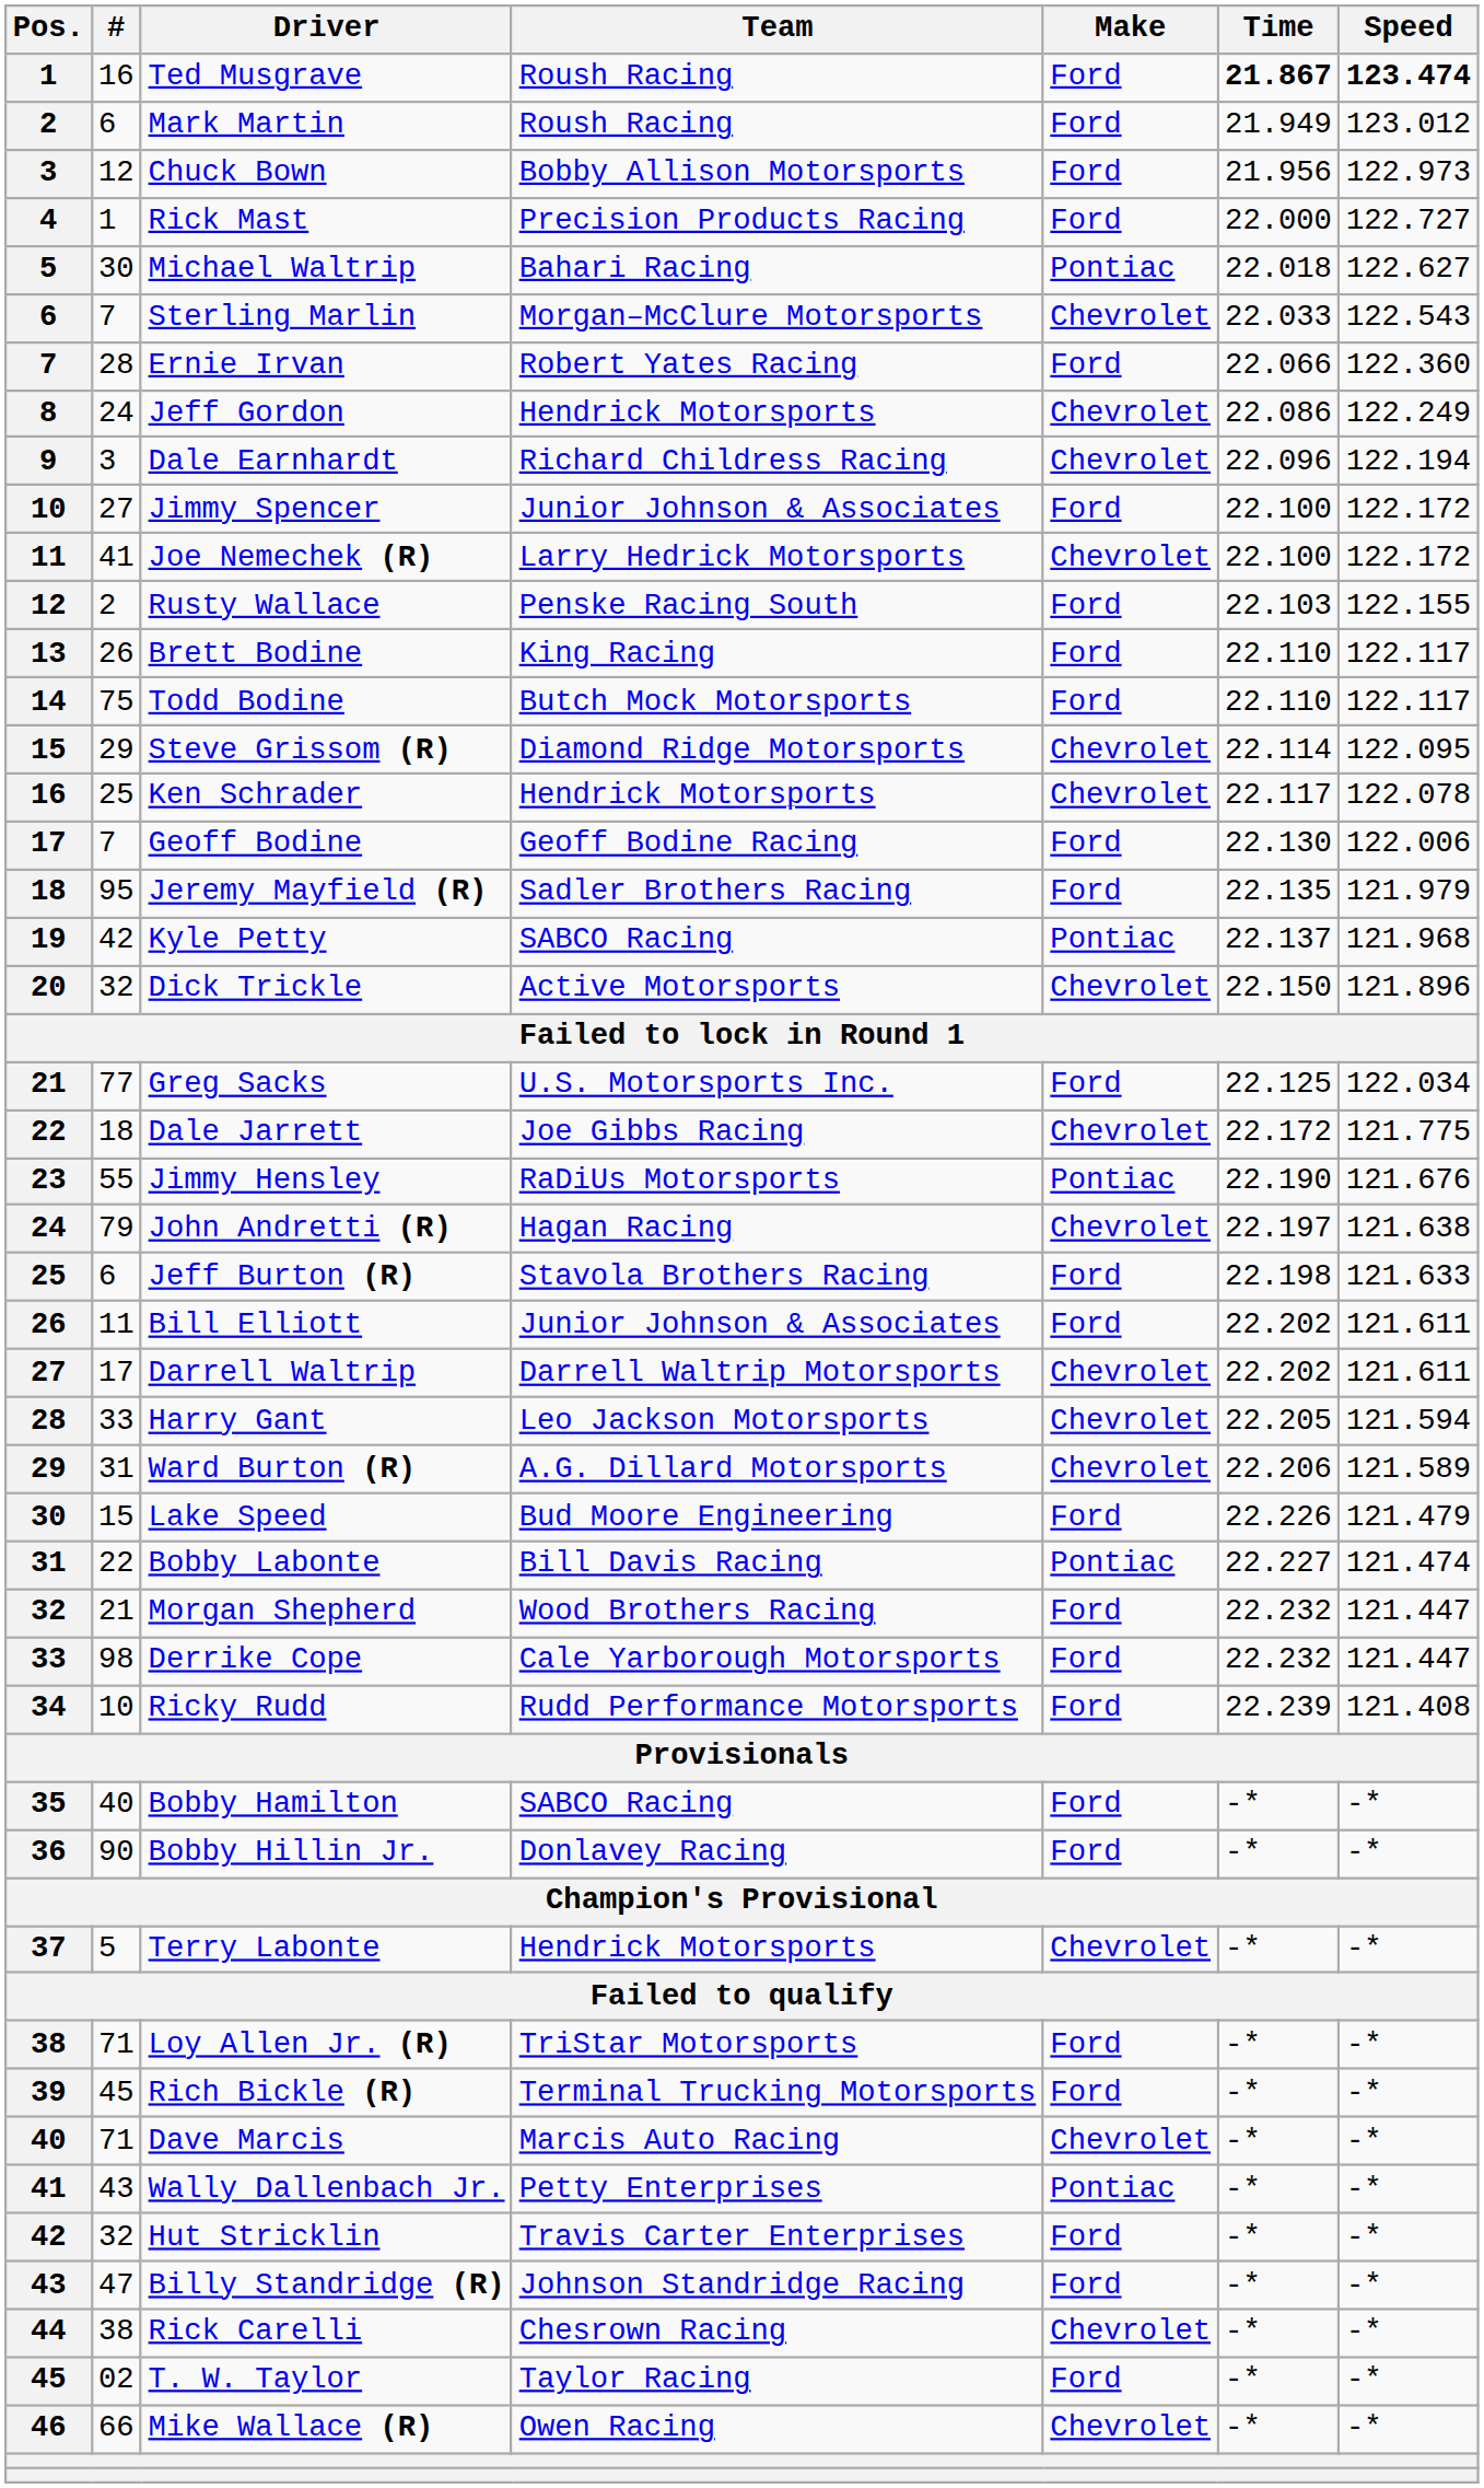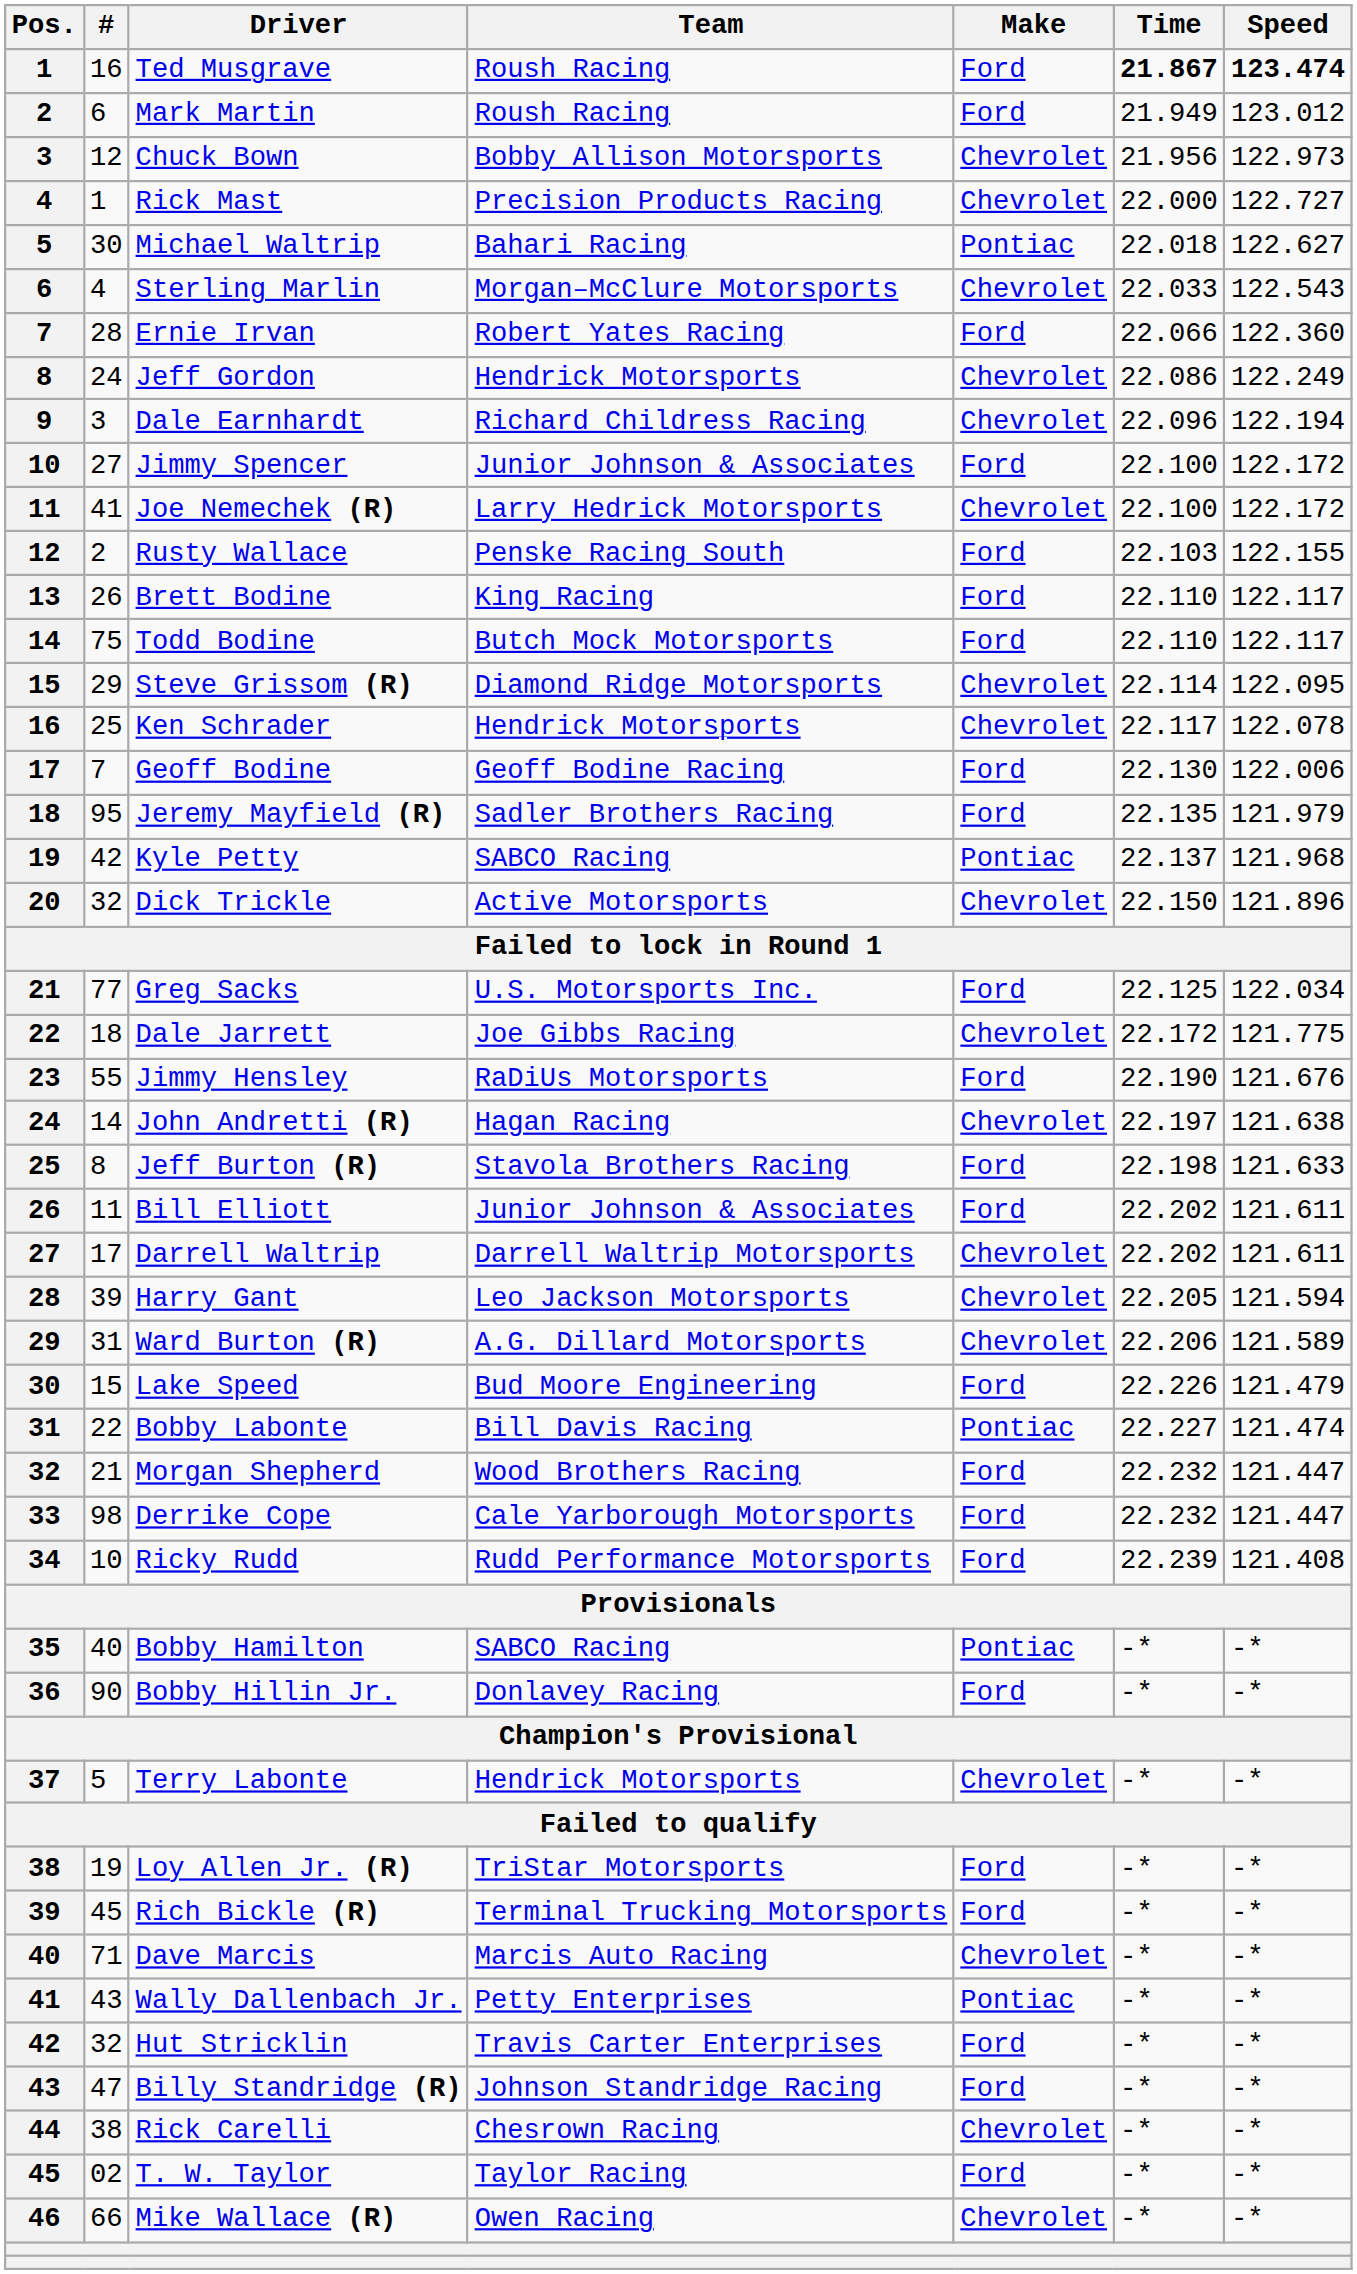 <table class="wikitable" style="font-size:95%">
 <tr>
 <th>Pos.</th>
 <th>#</th>
 <th>Driver</th>
 <th>Team</th>
 <th>Make</th>
 <th>Time</th>
 <th>Speed</th>
 </tr>
 <tr>
 <th>1</th>
 <td>16</td>
 <td><a href='#'>Ted Musgrave</a></td>
 <td><a href='#'>Roush Racing</a></td>
 <td><a href='#'>Ford</a></td>
 <td><strong>21.867</strong></td>
 <td><strong>123.474</strong></td>
 </tr>
 <tr>
 <th>2</th>
 <td>6</td>
 <td><a href='#'>Mark Martin</a></td>
 <td><a href='#'>Roush Racing</a></td>
 <td><a href='#'>Ford</a></td>
 <td>21.949</td>
 <td>123.012</td>
 </tr>
 <tr>
 <th>3</th>
 <td>12</td>
 <td><a href='#'>Chuck Bown</a></td>
 <td><a href='#'>Bobby Allison Motorsports</a></td>
-<td><a href='#'>Ford</a></td>
+<td><a href='#'>Chevrolet</a></td>
 <td>21.956</td>
 <td>122.973</td>
 </tr>
 <tr>
 <th>4</th>
 <td>1</td>
 <td><a href='#'>Rick Mast</a></td>
 <td><a href='#'>Precision Products Racing</a></td>
-<td><a href='#'>Ford</a></td>
+<td><a href='#'>Chevrolet</a></td>
 <td>22.000</td>
 <td>122.727</td>
 </tr>
 <tr>
 <th>5</th>
 <td>30</td>
 <td><a href='#'>Michael Waltrip</a></td>
 <td><a href='#'>Bahari Racing</a></td>
 <td><a href='#'>Pontiac</a></td>
 <td>22.018</td>
 <td>122.627</td>
 </tr>
 <tr>
 <th>6</th>
-<td>7</td>
+<td>4</td>
 <td><a href='#'>Sterling Marlin</a></td>
 <td><a href='#'>Morgan–McClure Motorsports</a></td>
 <td><a href='#'>Chevrolet</a></td>
 <td>22.033</td>
 <td>122.543</td>
 </tr>
 <tr>
 <th>7</th>
 <td>28</td>
 <td><a href='#'>Ernie Irvan</a></td>
 <td><a href='#'>Robert Yates Racing</a></td>
 <td><a href='#'>Ford</a></td>
 <td>22.066</td>
 <td>122.360</td>
 </tr>
 <tr>
 <th>8</th>
 <td>24</td>
 <td><a href='#'>Jeff Gordon</a></td>
 <td><a href='#'>Hendrick Motorsports</a></td>
 <td><a href='#'>Chevrolet</a></td>
 <td>22.086</td>
 <td>122.249</td>
 </tr>
 <tr>
 <th>9</th>
 <td>3</td>
 <td><a href='#'>Dale Earnhardt</a></td>
 <td><a href='#'>Richard Childress Racing</a></td>
 <td><a href='#'>Chevrolet</a></td>
 <td>22.096</td>
 <td>122.194</td>
 </tr>
 <tr>
 <th>10</th>
 <td>27</td>
 <td><a href='#'>Jimmy Spencer</a></td>
 <td><a href='#'>Junior Johnson & Associates</a></td>
 <td><a href='#'>Ford</a></td>
 <td>22.100</td>
 <td>122.172</td>
 </tr>
 <tr>
 <th>11</th>
 <td>41</td>
 <td><a href='#'>Joe Nemechek</a> <strong>(R)</strong></td>
 <td><a href='#'>Larry Hedrick Motorsports</a></td>
 <td><a href='#'>Chevrolet</a></td>
 <td>22.100</td>
 <td>122.172</td>
 </tr>
 <tr>
 <th>12</th>
 <td>2</td>
 <td><a href='#'>Rusty Wallace</a></td>
 <td><a href='#'>Penske Racing South</a></td>
 <td><a href='#'>Ford</a></td>
 <td>22.103</td>
 <td>122.155</td>
 </tr>
 <tr>
 <th>13</th>
 <td>26</td>
 <td><a href='#'>Brett Bodine</a></td>
 <td><a href='#'>King Racing</a></td>
 <td><a href='#'>Ford</a></td>
 <td>22.110</td>
 <td>122.117</td>
 </tr>
 <tr>
 <th>14</th>
 <td>75</td>
 <td><a href='#'>Todd Bodine</a></td>
 <td><a href='#'>Butch Mock Motorsports</a></td>
 <td><a href='#'>Ford</a></td>
 <td>22.110</td>
 <td>122.117</td>
 </tr>
 <tr>
 <th>15</th>
 <td>29</td>
 <td><a href='#'>Steve Grissom</a> <strong>(R)</strong></td>
 <td><a href='#'>Diamond Ridge Motorsports</a></td>
 <td><a href='#'>Chevrolet</a></td>
 <td>22.114</td>
 <td>122.095</td>
 </tr>
 <tr>
 <th>16</th>
 <td>25</td>
 <td><a href='#'>Ken Schrader</a></td>
 <td><a href='#'>Hendrick Motorsports</a></td>
 <td><a href='#'>Chevrolet</a></td>
 <td>22.117</td>
 <td>122.078</td>
 </tr>
 <tr>
 <th>17</th>
 <td>7</td>
 <td><a href='#'>Geoff Bodine</a></td>
 <td><a href='#'>Geoff Bodine Racing</a></td>
 <td><a href='#'>Ford</a></td>
 <td>22.130</td>
 <td>122.006</td>
 </tr>
 <tr>
 <th>18</th>
 <td>95</td>
 <td><a href='#'>Jeremy Mayfield</a> <strong>(R)</strong></td>
 <td><a href='#'>Sadler Brothers Racing</a></td>
 <td><a href='#'>Ford</a></td>
 <td>22.135</td>
 <td>121.979</td>
 </tr>
 <tr>
 <th>19</th>
 <td>42</td>
 <td><a href='#'>Kyle Petty</a></td>
 <td><a href='#'>SABCO Racing</a></td>
 <td><a href='#'>Pontiac</a></td>
 <td>22.137</td>
 <td>121.968</td>
 </tr>
 <tr>
 <th>20</th>
 <td>32</td>
 <td><a href='#'>Dick Trickle</a></td>
 <td><a href='#'>Active Motorsports</a></td>
 <td><a href='#'>Chevrolet</a></td>
 <td>22.150</td>
 <td>121.896</td>
 </tr>
 <tr>
 <th colspan="7">Failed to lock in Round 1</th>
 </tr>
 <tr>
 <th>21</th>
 <td>77</td>
 <td><a href='#'>Greg Sacks</a></td>
 <td><a href='#'>U.S. Motorsports Inc.</a></td>
 <td><a href='#'>Ford</a></td>
 <td>22.125</td>
 <td>122.034</td>
 </tr>
 <tr>
 <th>22</th>
 <td>18</td>
 <td><a href='#'>Dale Jarrett</a></td>
 <td><a href='#'>Joe Gibbs Racing</a></td>
 <td><a href='#'>Chevrolet</a></td>
 <td>22.172</td>
 <td>121.775</td>
 </tr>
 <tr>
 <th>23</th>
 <td>55</td>
 <td><a href='#'>Jimmy Hensley</a></td>
 <td><a href='#'>RaDiUs Motorsports</a></td>
-<td><a href='#'>Pontiac</a></td>
+<td><a href='#'>Ford</a></td>
 <td>22.190</td>
 <td>121.676</td>
 </tr>
 <tr>
 <th>24</th>
-<td>79</td>
+<td>14</td>
 <td><a href='#'>John Andretti</a> <strong>(R)</strong></td>
 <td><a href='#'>Hagan Racing</a></td>
 <td><a href='#'>Chevrolet</a></td>
 <td>22.197</td>
 <td>121.638</td>
 </tr>
 <tr>
 <th>25</th>
-<td>6</td>
+<td>8</td>
 <td><a href='#'>Jeff Burton</a> <strong>(R)</strong></td>
 <td><a href='#'>Stavola Brothers Racing</a></td>
 <td><a href='#'>Ford</a></td>
 <td>22.198</td>
 <td>121.633</td>
 </tr>
 <tr>
 <th>26</th>
 <td>11</td>
 <td><a href='#'>Bill Elliott</a></td>
 <td><a href='#'>Junior Johnson & Associates</a></td>
 <td><a href='#'>Ford</a></td>
 <td>22.202</td>
 <td>121.611</td>
 </tr>
 <tr>
 <th>27</th>
 <td>17</td>
 <td><a href='#'>Darrell Waltrip</a></td>
 <td><a href='#'>Darrell Waltrip Motorsports</a></td>
 <td><a href='#'>Chevrolet</a></td>
 <td>22.202</td>
 <td>121.611</td>
 </tr>
 <tr>
 <th>28</th>
-<td>33</td>
+<td>39</td>
 <td><a href='#'>Harry Gant</a></td>
 <td><a href='#'>Leo Jackson Motorsports</a></td>
 <td><a href='#'>Chevrolet</a></td>
 <td>22.205</td>
 <td>121.594</td>
 </tr>
 <tr>
 <th>29</th>
 <td>31</td>
 <td><a href='#'>Ward Burton</a> <strong>(R)</strong></td>
 <td><a href='#'>A.G. Dillard Motorsports</a></td>
 <td><a href='#'>Chevrolet</a></td>
 <td>22.206</td>
 <td>121.589</td>
 </tr>
 <tr>
 <th>30</th>
 <td>15</td>
 <td><a href='#'>Lake Speed</a></td>
 <td><a href='#'>Bud Moore Engineering</a></td>
 <td><a href='#'>Ford</a></td>
 <td>22.226</td>
 <td>121.479</td>
 </tr>
 <tr>
 <th>31</th>
 <td>22</td>
 <td><a href='#'>Bobby Labonte</a></td>
 <td><a href='#'>Bill Davis Racing</a></td>
 <td><a href='#'>Pontiac</a></td>
 <td>22.227</td>
 <td>121.474</td>
 </tr>
 <tr>
 <th>32</th>
 <td>21</td>
 <td><a href='#'>Morgan Shepherd</a></td>
 <td><a href='#'>Wood Brothers Racing</a></td>
 <td><a href='#'>Ford</a></td>
 <td>22.232</td>
 <td>121.447</td>
 </tr>
 <tr>
 <th>33</th>
 <td>98</td>
 <td><a href='#'>Derrike Cope</a></td>
 <td><a href='#'>Cale Yarborough Motorsports</a></td>
 <td><a href='#'>Ford</a></td>
 <td>22.232</td>
 <td>121.447</td>
 </tr>
 <tr>
 <th>34</th>
 <td>10</td>
 <td><a href='#'>Ricky Rudd</a></td>
 <td><a href='#'>Rudd Performance Motorsports</a></td>
 <td><a href='#'>Ford</a></td>
 <td>22.239</td>
 <td>121.408</td>
 </tr>
 <tr>
 <th colspan="7">Provisionals</th>
 </tr>
 <tr>
 <th>35</th>
 <td>40</td>
 <td><a href='#'>Bobby Hamilton</a></td>
 <td><a href='#'>SABCO Racing</a></td>
-<td><a href='#'>Ford</a></td>
+<td><a href='#'>Pontiac</a></td>
 <td>-*</td>
 <td>-*</td>
 </tr>
 <tr>
 <th>36</th>
 <td>90</td>
 <td><a href='#'>Bobby Hillin Jr.</a></td>
 <td><a href='#'>Donlavey Racing</a></td>
 <td><a href='#'>Ford</a></td>
 <td>-*</td>
 <td>-*</td>
 </tr>
 <tr>
 <th colspan="7">Champion's Provisional</th>
 </tr>
 <tr>
 <th>37</th>
 <td>5</td>
 <td><a href='#'>Terry Labonte</a></td>
 <td><a href='#'>Hendrick Motorsports</a></td>
 <td><a href='#'>Chevrolet</a></td>
 <td>-*</td>
 <td>-*</td>
 </tr>
 <tr>
 <th colspan="7">Failed to qualify</th>
 </tr>
 <tr>
 <th>38</th>
-<td>71</td>
+<td>19</td>
 <td><a href='#'>Loy Allen Jr.</a> <strong>(R)</strong></td>
 <td><a href='#'>TriStar Motorsports</a></td>
 <td><a href='#'>Ford</a></td>
 <td>-*</td>
 <td>-*</td>
 </tr>
 <tr>
 <th>39</th>
 <td>45</td>
 <td><a href='#'>Rich Bickle</a> <strong>(R)</strong></td>
 <td><a href='#'>Terminal Trucking Motorsports</a></td>
 <td><a href='#'>Ford</a></td>
 <td>-*</td>
 <td>-*</td>
 </tr>
 <tr>
 <th>40</th>
 <td>71</td>
 <td><a href='#'>Dave Marcis</a></td>
 <td><a href='#'>Marcis Auto Racing</a></td>
 <td><a href='#'>Chevrolet</a></td>
 <td>-*</td>
 <td>-*</td>
 </tr>
 <tr>
 <th>41</th>
 <td>43</td>
 <td><a href='#'>Wally Dallenbach Jr.</a></td>
 <td><a href='#'>Petty Enterprises</a></td>
 <td><a href='#'>Pontiac</a></td>
 <td>-*</td>
 <td>-*</td>
 </tr>
 <tr>
 <th>42</th>
 <td>32</td>
 <td><a href='#'>Hut Stricklin</a></td>
 <td><a href='#'>Travis Carter Enterprises</a></td>
 <td><a href='#'>Ford</a></td>
 <td>-*</td>
 <td>-*</td>
 </tr>
 <tr>
 <th>43</th>
 <td>47</td>
 <td><a href='#'>Billy Standridge</a> <strong>(R)</strong></td>
 <td><a href='#'>Johnson Standridge Racing</a></td>
 <td><a href='#'>Ford</a></td>
 <td>-*</td>
 <td>-*</td>
 </tr>
 <tr>
 <th>44</th>
 <td>38</td>
 <td><a href='#'>Rick Carelli</a></td>
 <td><a href='#'>Chesrown Racing</a></td>
 <td><a href='#'>Chevrolet</a></td>
 <td>-*</td>
 <td>-*</td>
 </tr>
 <tr>
 <th>45</th>
 <td>02</td>
 <td><a href='#'>T. W. Taylor</a></td>
 <td><a href='#'>Taylor Racing</a></td>
 <td><a href='#'>Ford</a></td>
 <td>-*</td>
 <td>-*</td>
 </tr>
 <tr>
 <th>46</th>
 <td>66</td>
 <td><a href='#'>Mike Wallace</a> <strong>(R)</strong></td>
 <td><a href='#'>Owen Racing</a></td>
 <td><a href='#'>Chevrolet</a></td>
 <td>-*</td>
 <td>-*</td>
 </tr>
 <tr>
 <th colspan="7"></th>
 </tr>
 <tr>
 <th colspan="7"></th>
 </tr>
 </table>
